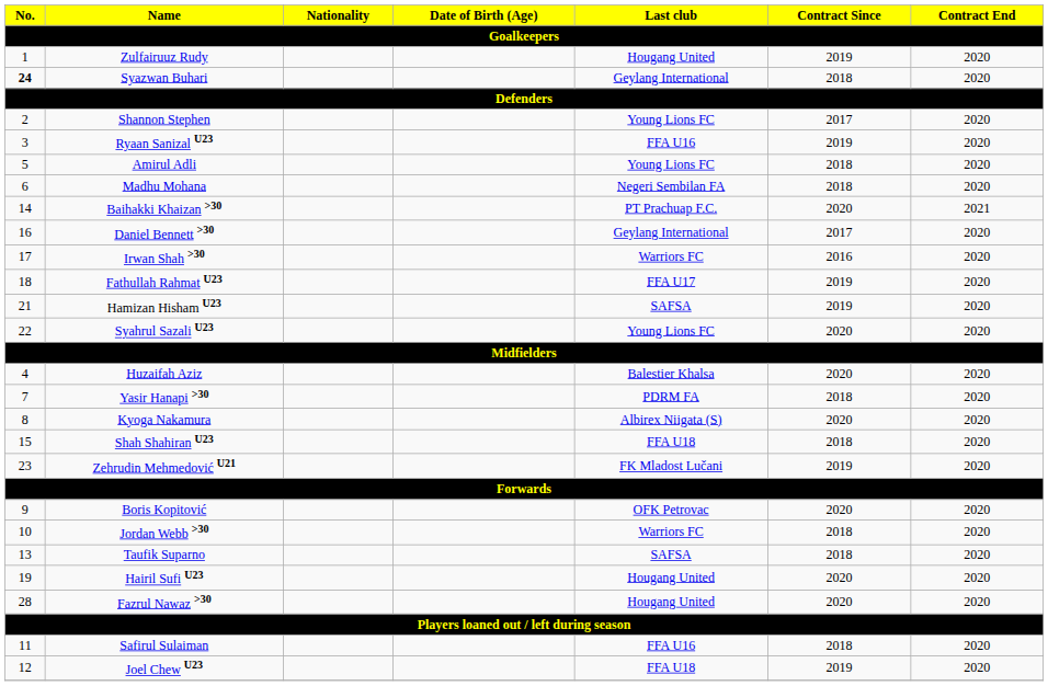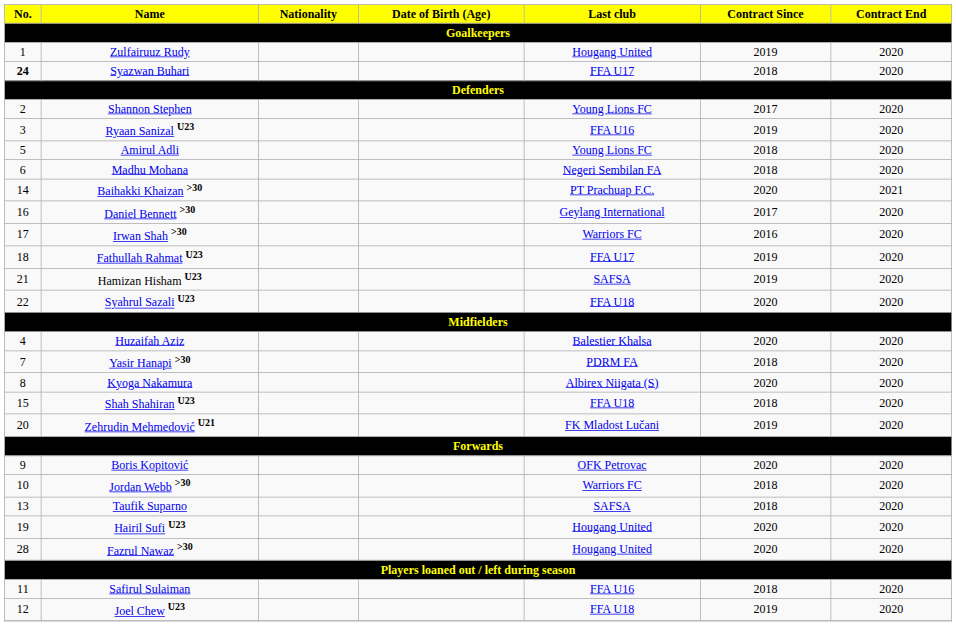 <table class="wikitable" style="text-align:center; font-size:100%; width:100%;">
 <tr>
 <th style="background:#FFFF00; color:black; text-align:center;">No.</th>
 <th style="background:#FFFF00; color:black; text-align:center;">Name</th>
 <th style="background:#FFFF00; color:black; text-align:center;">Nationality</th>
 <th style="background:#FFFF00; color:black; text-align:center;">Date of Birth (Age)</th>
 <th style="background:#FFFF00; color:black; text-align:center;">Last club</th>
 <th style="background:#FFFF00; color:black; text-align:center;">Contract Since</th>
 <th style="background:#FFFF00; color:black; text-align:center;">Contract End</th>
 </tr>
 <tr>
 <th colspan="8" style="background:black; color:yellow; text-align:center;">Goalkeepers</th>
 </tr>
 <tr>
 <td>1</td>
 <td><a href='#'>Zulfairuuz Rudy</a></td>
 <td></td>
 <td></td>
 <td> <a href='#'>Hougang United</a></td>
 <td>2019</td>
 <td>2020</td>
 </tr>
 <tr>
 <td><strong>24</strong></td>
 <td><a href='#'>Syazwan Buhari</a></td>
 <td></td>
 <td></td>
-<td> <a href='#'>Geylang International</a></td>
+<td> <a href='#'>FFA U17</a></td>
 <td>2018</td>
 <td>2020</td>
 </tr>
 <tr>
 <th colspan="8" style="background:black; color:yellow; text-align:center;">Defenders</th>
 </tr>
 <tr>
 <td>2</td>
 <td><a href='#'>Shannon Stephen</a></td>
 <td></td>
 <td></td>
 <td> <a href='#'>Young Lions FC</a></td>
 <td>2017</td>
 <td>2020</td>
 </tr>
 <tr>
 <td>3</td>
 <td><a href='#'>Ryaan Sanizal</a> <sup><strong>U23</strong></sup></td>
 <td></td>
 <td></td>
 <td> <a href='#'>FFA U16</a></td>
 <td>2019</td>
 <td>2020</td>
 </tr>
 <tr>
 <td>5</td>
 <td><a href='#'>Amirul Adli</a></td>
 <td></td>
 <td></td>
 <td> <a href='#'>Young Lions FC</a></td>
 <td>2018</td>
 <td>2020</td>
 </tr>
 <tr>
 <td>6</td>
 <td><a href='#'>Madhu Mohana</a></td>
 <td></td>
 <td></td>
 <td> <a href='#'>Negeri Sembilan FA</a></td>
 <td>2018</td>
 <td>2020</td>
 </tr>
 <tr>
 <td>14</td>
 <td><a href='#'>Baihakki Khaizan</a> <sup><strong>>30</strong></sup></td>
 <td></td>
 <td></td>
 <td> <a href='#'>PT Prachuap F.C.</a></td>
 <td>2020</td>
 <td>2021</td>
 </tr>
 <tr>
 <td>16</td>
 <td><a href='#'>Daniel Bennett</a> <sup><strong>>30</strong></sup></td>
 <td></td>
 <td></td>
 <td> <a href='#'>Geylang International</a></td>
 <td>2017</td>
 <td>2020</td>
 </tr>
 <tr>
 <td>17</td>
 <td><a href='#'>Irwan Shah</a> <sup><strong>>30</strong></sup></td>
 <td></td>
 <td></td>
 <td> <a href='#'>Warriors FC</a></td>
 <td>2016</td>
 <td>2020</td>
 </tr>
 <tr>
 <td>18</td>
 <td><a href='#'>Fathullah Rahmat</a> <sup><strong>U23</strong></sup></td>
 <td></td>
 <td></td>
 <td> <a href='#'>FFA U17</a></td>
 <td>2019</td>
 <td>2020</td>
 </tr>
 <tr>
 <td>21</td>
 <td>Hamizan Hisham <sup><strong>U23</strong></sup></td>
 <td></td>
 <td></td>
 <td> <a href='#'>SAFSA</a></td>
 <td>2019</td>
 <td>2020</td>
 </tr>
 <tr>
 <td>22</td>
 <td><a href='#'>Syahrul Sazali</a> <sup><strong>U23</strong></sup></td>
 <td></td>
 <td></td>
-<td> <a href='#'>Young Lions FC</a></td>
+<td> <a href='#'>FFA U18</a></td>
 <td>2020</td>
 <td>2020</td>
 </tr>
 <tr>
 <th colspan="8" style="background:black; color:yellow; text-align:center;">Midfielders</th>
 </tr>
 <tr>
 <td>4</td>
 <td><a href='#'>Huzaifah Aziz</a></td>
 <td></td>
 <td></td>
 <td> <a href='#'>Balestier Khalsa</a></td>
 <td>2020</td>
 <td>2020</td>
 </tr>
 <tr>
 <td>7</td>
 <td><a href='#'>Yasir Hanapi</a> <sup><strong>>30</strong></sup></td>
 <td></td>
 <td></td>
 <td> <a href='#'>PDRM FA</a></td>
 <td>2018</td>
 <td>2020</td>
 </tr>
 <tr>
 <td>8</td>
 <td><a href='#'>Kyoga Nakamura</a></td>
 <td></td>
 <td></td>
 <td> <a href='#'>Albirex Niigata (S)</a></td>
 <td>2020</td>
 <td>2020</td>
 </tr>
 <tr>
 <td>15</td>
 <td><a href='#'>Shah Shahiran</a> <sup><strong>U23</strong></sup></td>
 <td></td>
 <td></td>
 <td> <a href='#'>FFA U18</a></td>
 <td>2018</td>
 <td>2020</td>
 </tr>
 <tr>
-<td>23</td>
+<td>20</td>
 <td><a href='#'>Zehrudin Mehmedović</a> <sup><strong>U21</strong></sup></td>
 <td></td>
 <td></td>
 <td> <a href='#'>FK Mladost Lučani</a></td>
 <td>2019</td>
 <td>2020</td>
 </tr>
 <tr>
 <th colspan="8" style="background:black; color:yellow; text-align:center;">Forwards</th>
 </tr>
 <tr>
 <td>9</td>
 <td><a href='#'>Boris Kopitović</a></td>
 <td></td>
 <td></td>
 <td> <a href='#'>OFK Petrovac</a></td>
 <td>2020</td>
 <td>2020</td>
 </tr>
 <tr>
 <td>10</td>
 <td><a href='#'>Jordan Webb</a> <sup><strong>>30</strong></sup></td>
 <td></td>
 <td></td>
 <td> <a href='#'>Warriors FC</a></td>
 <td>2018</td>
 <td>2020</td>
 </tr>
 <tr>
 <td>13</td>
 <td><a href='#'>Taufik Suparno</a></td>
 <td> </td>
 <td></td>
 <td> <a href='#'>SAFSA</a></td>
 <td>2018</td>
 <td>2020</td>
 </tr>
 <tr>
 <td>19</td>
 <td><a href='#'>Hairil Sufi</a> <sup><strong>U23</strong></sup></td>
 <td></td>
 <td></td>
 <td> <a href='#'>Hougang United</a></td>
 <td>2020</td>
 <td>2020</td>
 </tr>
 <tr>
 <td>28</td>
 <td><a href='#'>Fazrul Nawaz</a> <sup><strong>>30</strong></sup></td>
 <td></td>
 <td></td>
 <td> <a href='#'>Hougang United</a></td>
 <td>2020</td>
 <td>2020</td>
 </tr>
 <tr>
 <th colspan="8" style="background:black; color:yellow; text-align:center;">Players loaned out / left during season</th>
 </tr>
 <tr>
 <td>11</td>
 <td><a href='#'>Safirul Sulaiman</a></td>
 <td></td>
 <td></td>
 <td> <a href='#'>FFA U16</a></td>
 <td>2018</td>
 <td>2020</td>
 </tr>
 <tr>
 <td>12</td>
 <td><a href='#'>Joel Chew</a> <sup><strong>U23</strong></sup></td>
 <td></td>
 <td></td>
 <td> <a href='#'>FFA U18</a></td>
 <td>2019</td>
 <td>2020</td>
 </tr>
 <tr>
 </tr>
 </table>
